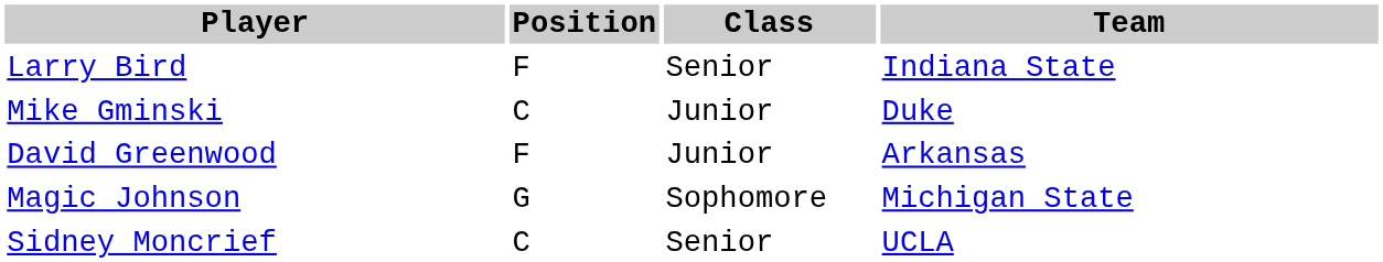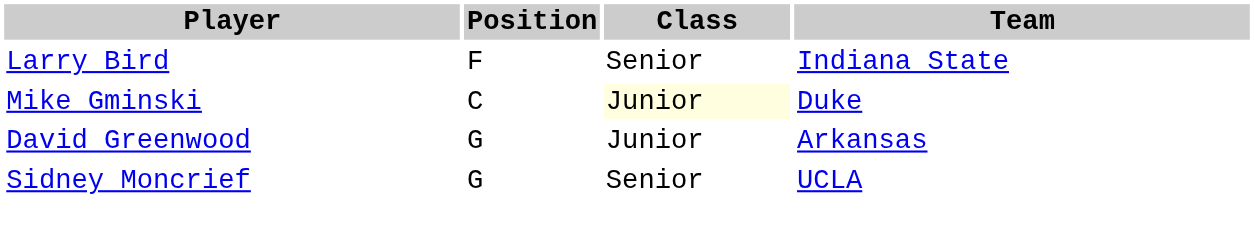 <table style="width:600px" "border:'1' 'solid' 'gray'">
 <tr>
 <th style="background:#CCCCCC;width:40%">Player</th>
 <th style="background:#CCCCCC;width:4%">Position</th>
 <th style="background:#CCCCCC;width:16%">Class</th>
 <th style="background:#CCCCCC;width:40%">Team</th>
 </tr>
 <tr>
 <td><a href='#'>Larry Bird</a></td>
 <td>F</td>
 <td>Senior</td>
 <td><a href='#'>Indiana State</a></td>
 </tr>
 <tr>
 <td><a href='#'>Mike Gminski</a></td>
 <td>C</td>
-<td>Junior</td>
+<td style="background: lightyellow;">Junior</td>
 <td><a href='#'>Duke</a></td>
 </tr>
 <tr>
 <td><a href='#'>David Greenwood</a></td>
-<td>F</td>
+<td>G</td>
 <td>Junior</td>
 <td><a href='#'>Arkansas</a></td>
 </tr>
 <tr>
-<td><a href='#'>Magic Johnson</a></td>
+<td><a href='#'>Sidney Moncrief</a></td>
 <td>G</td>
-<td>Sophomore</td>
-<td><a href='#'>Michigan State</a></td>
-</tr>
-<tr>
-<td><a href='#'>Sidney Moncrief</a></td>
-<td>C</td>
 <td>Senior</td>
 <td><a href='#'>UCLA</a></td>
 </tr>
 </table>
